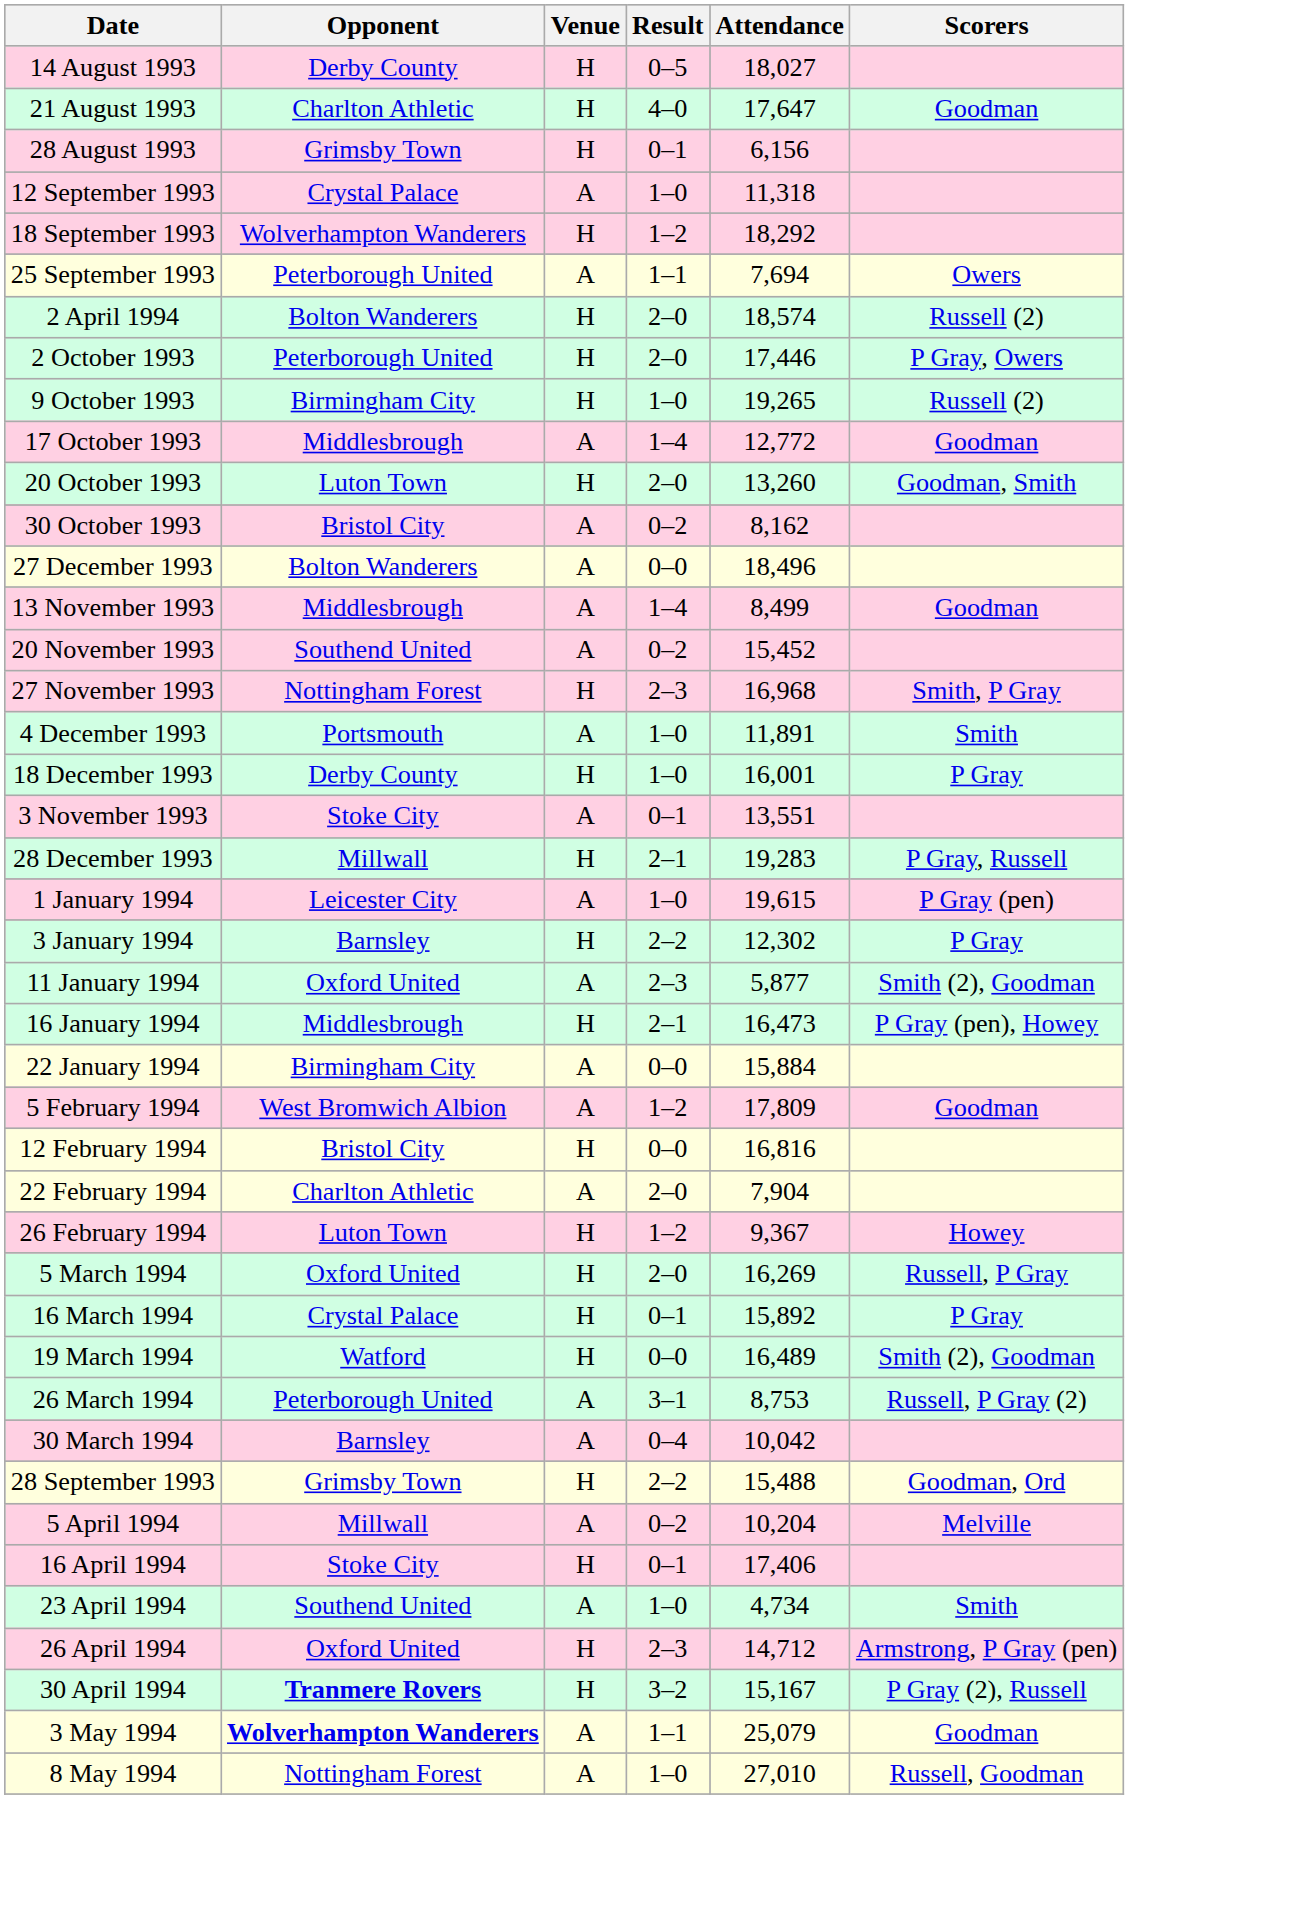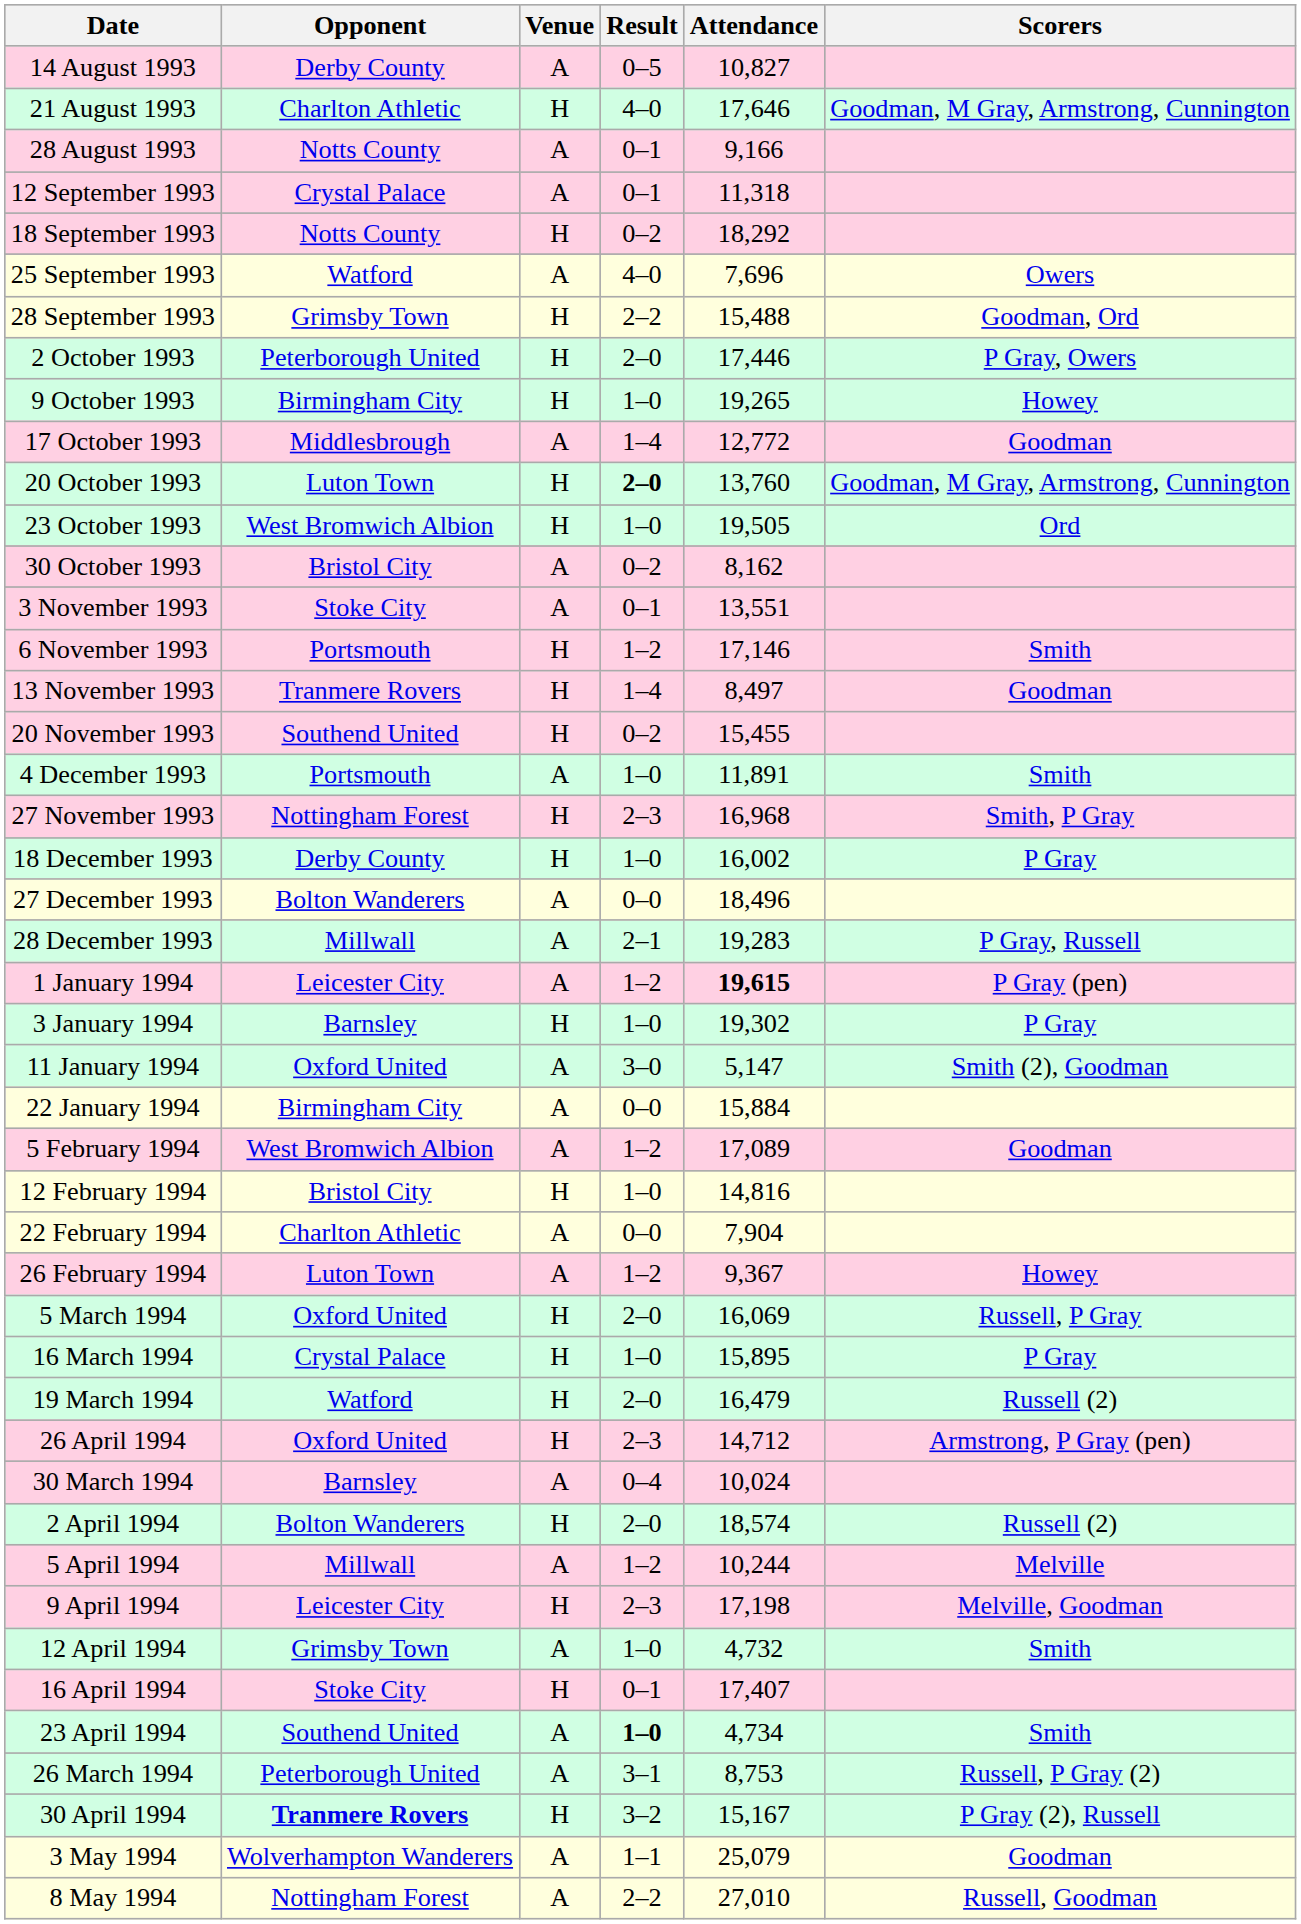 <table class="wikitable sortable" style="text-align:center;">
 <tr>
 <th>Date</th>
 <th>Opponent</th>
 <th>Venue</th>
 <th>Result</th>
 <th>Attendance</th>
 <th>Scorers</th>
 </tr>
 <tr style="background:#ffd0e3;">
 <td>14 August 1993</td>
 <td><a href='#'>Derby County</a></td>
-<td>H</td>
+<td>A</td>
 <td>0–5</td>
-<td>18,027</td>
+<td>10,827</td>
 <td></td>
 </tr>
 <tr style="background:#d0ffe3;">
 <td>21 August 1993</td>
 <td><a href='#'>Charlton Athletic</a></td>
 <td>H</td>
 <td>4–0</td>
-<td>17,647</td>
-<td><a href='#'>Goodman</a></td>
+<td>17,646</td>
+<td><a href='#'>Goodman</a>, <a href='#'>M Gray</a>, <a href='#'>Armstrong</a>, <a href='#'>Cunnington</a></td>
 </tr>
 <tr style="background:#ffd0e3;">
 <td>28 August 1993</td>
-<td><a href='#'>Grimsby Town</a></td>
-<td>H</td>
+<td><a href='#'>Notts County</a></td>
+<td>A</td>
 <td>0–1</td>
-<td>6,156</td>
+<td>9,166</td>
 <td></td>
 </tr>
 <tr style="background:#ffd0e3;">
 <td>12 September 1993</td>
 <td><a href='#'>Crystal Palace</a></td>
 <td>A</td>
-<td>1–0</td>
+<td>0–1</td>
 <td>11,318</td>
 <td></td>
 </tr>
 <tr style="background:#ffd0e3;">
 <td>18 September 1993</td>
-<td><a href='#'>Wolverhampton Wanderers</a></td>
+<td><a href='#'>Notts County</a></td>
 <td>H</td>
-<td>1–2</td>
+<td>0–2</td>
 <td>18,292</td>
 <td></td>
 </tr>
 <tr style="background:#ffffdd;">
 <td>25 September 1993</td>
-<td><a href='#'>Peterborough United</a></td>
+<td><a href='#'>Watford</a></td>
 <td>A</td>
-<td>1–1</td>
-<td>7,694</td>
+<td>4–0</td>
+<td>7,696</td>
 <td><a href='#'>Owers</a></td>
 </tr>
-<tr style="background:#d0ffe3;">
-<td>2 April 1994</td>
-<td><a href='#'>Bolton Wanderers</a></td>
+<tr style="background:#ffffdd;">
+<td>28 September 1993</td>
+<td><a href='#'>Grimsby Town</a></td>
 <td>H</td>
-<td>2–0</td>
-<td>18,574</td>
-<td><a href='#'>Russell</a> (2)</td>
+<td>2–2</td>
+<td>15,488</td>
+<td><a href='#'>Goodman</a>, <a href='#'>Ord</a></td>
 </tr>
 <tr style="background:#d0ffe3;">
 <td>2 October 1993</td>
 <td><a href='#'>Peterborough United</a></td>
 <td>H</td>
 <td>2–0</td>
 <td>17,446</td>
 <td><a href='#'>P Gray</a>, <a href='#'>Owers</a></td>
 </tr>
 <tr style="background:#d0ffe3;">
 <td>9 October 1993</td>
 <td><a href='#'>Birmingham City</a></td>
 <td>H</td>
 <td>1–0</td>
 <td>19,265</td>
-<td><a href='#'>Russell</a> (2)</td>
+<td><a href='#'>Howey</a></td>
 </tr>
 <tr style="background:#ffd0e3;">
 <td>17 October 1993</td>
 <td><a href='#'>Middlesbrough</a></td>
 <td>A</td>
 <td>1–4</td>
 <td>12,772</td>
 <td><a href='#'>Goodman</a></td>
 </tr>
 <tr style="background:#d0ffe3;">
 <td>20 October 1993</td>
 <td><a href='#'>Luton Town</a></td>
 <td>H</td>
-<td>2–0</td>
-<td>13,260</td>
-<td><a href='#'>Goodman</a>, <a href='#'>Smith</a></td>
+<td><strong>2–0</strong></td>
+<td>13,760</td>
+<td><a href='#'>Goodman</a>, <a href='#'>M Gray</a>, <a href='#'>Armstrong</a>, <a href='#'>Cunnington</a></td>
+</tr>
+<tr style="background:#d0ffe3;">
+<td>23 October 1993</td>
+<td><a href='#'>West Bromwich Albion</a></td>
+<td>H</td>
+<td>1–0</td>
+<td>19,505</td>
+<td><a href='#'>Ord</a></td>
 </tr>
 <tr style="background:#ffd0e3;">
 <td>30 October 1993</td>
 <td><a href='#'>Bristol City</a></td>
 <td>A</td>
 <td>0–2</td>
 <td>8,162</td>
 <td></td>
 </tr>
-<tr style="background:#ffffdd;">
-<td>27 December 1993</td>
-<td><a href='#'>Bolton Wanderers</a></td>
+<tr style="background:#ffd0e3;">
+<td>3 November 1993</td>
+<td><a href='#'>Stoke City</a></td>
 <td>A</td>
-<td>0–0</td>
-<td>18,496</td>
+<td>0–1</td>
+<td>13,551</td>
 <td></td>
 </tr>
 <tr style="background:#ffd0e3;">
+<td>6 November 1993</td>
+<td><a href='#'>Portsmouth</a></td>
+<td>H</td>
+<td>1–2</td>
+<td>17,146</td>
+<td><a href='#'>Smith</a></td>
+</tr>
+<tr style="background:#ffd0e3;">
 <td>13 November 1993</td>
-<td><a href='#'>Middlesbrough</a></td>
-<td>A</td>
+<td><a href='#'>Tranmere Rovers</a></td>
+<td>H</td>
 <td>1–4</td>
-<td>8,499</td>
+<td>8,497</td>
 <td><a href='#'>Goodman</a></td>
 </tr>
 <tr style="background:#ffd0e3;">
 <td>20 November 1993</td>
 <td><a href='#'>Southend United</a></td>
+<td>H</td>
+<td>0–2</td>
+<td>15,455</td>
+<td></td>
+</tr>
+<tr style="background:#d0ffe3;">
+<td>4 December 1993</td>
+<td><a href='#'>Portsmouth</a></td>
 <td>A</td>
-<td>0–2</td>
-<td>15,452</td>
-<td></td>
+<td>1–0</td>
+<td>11,891</td>
+<td><a href='#'>Smith</a></td>
 </tr>
 <tr style="background:#ffd0e3;">
 <td>27 November 1993</td>
 <td><a href='#'>Nottingham Forest</a></td>
 <td>H</td>
 <td>2–3</td>
 <td>16,968</td>
 <td><a href='#'>Smith</a>, <a href='#'>P Gray</a></td>
 </tr>
 <tr style="background:#d0ffe3;">
-<td>4 December 1993</td>
-<td><a href='#'>Portsmouth</a></td>
-<td>A</td>
-<td>1–0</td>
-<td>11,891</td>
-<td><a href='#'>Smith</a></td>
-</tr>
-<tr style="background:#d0ffe3;">
 <td>18 December 1993</td>
 <td><a href='#'>Derby County</a></td>
 <td>H</td>
 <td>1–0</td>
-<td>16,001</td>
+<td>16,002</td>
 <td><a href='#'>P Gray</a></td>
 </tr>
-<tr style="background:#ffd0e3;">
-<td>3 November 1993</td>
-<td><a href='#'>Stoke City</a></td>
+<tr style="background:#ffffdd;">
+<td>27 December 1993</td>
+<td><a href='#'>Bolton Wanderers</a></td>
 <td>A</td>
-<td>0–1</td>
-<td>13,551</td>
+<td>0–0</td>
+<td>18,496</td>
 <td></td>
 </tr>
 <tr style="background:#d0ffe3;">
 <td>28 December 1993</td>
 <td><a href='#'>Millwall</a></td>
-<td>H</td>
+<td>A</td>
 <td>2–1</td>
 <td>19,283</td>
 <td><a href='#'>P Gray</a>, <a href='#'>Russell</a></td>
 </tr>
 <tr style="background:#ffd0e3;">
 <td>1 January 1994</td>
 <td><a href='#'>Leicester City</a></td>
 <td>A</td>
-<td>1–0</td>
-<td>19,615</td>
+<td>1–2</td>
+<td><strong>19,615</strong></td>
 <td><a href='#'>P Gray</a> (pen)</td>
 </tr>
 <tr style="background:#d0ffe3;">
 <td>3 January 1994</td>
 <td><a href='#'>Barnsley</a></td>
 <td>H</td>
-<td>2–2</td>
-<td>12,302</td>
+<td>1–0</td>
+<td>19,302</td>
 <td><a href='#'>P Gray</a></td>
 </tr>
 <tr style="background:#d0ffe3;">
 <td>11 January 1994</td>
 <td><a href='#'>Oxford United</a></td>
 <td>A</td>
-<td>2–3</td>
-<td>5,877</td>
+<td>3–0</td>
+<td>5,147</td>
 <td><a href='#'>Smith</a> (2), <a href='#'>Goodman</a></td>
-</tr>
-<tr style="background:#d0ffe3;">
-<td>16 January 1994</td>
-<td><a href='#'>Middlesbrough</a></td>
-<td>H</td>
-<td>2–1</td>
-<td>16,473</td>
-<td><a href='#'>P Gray</a> (pen), <a href='#'>Howey</a></td>
 </tr>
 <tr style="background:#ffffdd;">
 <td>22 January 1994</td>
 <td><a href='#'>Birmingham City</a></td>
 <td>A</td>
 <td>0–0</td>
 <td>15,884</td>
 <td></td>
 </tr>
 <tr style="background:#ffd0e3;">
 <td>5 February 1994</td>
 <td><a href='#'>West Bromwich Albion</a></td>
 <td>A</td>
 <td>1–2</td>
-<td>17,809</td>
+<td>17,089</td>
 <td><a href='#'>Goodman</a></td>
 </tr>
 <tr style="background:#ffffdd;">
 <td>12 February 1994</td>
 <td><a href='#'>Bristol City</a></td>
 <td>H</td>
-<td>0–0</td>
-<td>16,816</td>
+<td>1–0</td>
+<td>14,816</td>
 <td></td>
 </tr>
 <tr style="background:#ffffdd;">
 <td>22 February 1994</td>
 <td><a href='#'>Charlton Athletic</a></td>
 <td>A</td>
-<td>2–0</td>
+<td>0–0</td>
 <td>7,904</td>
 <td></td>
 </tr>
 <tr style="background:#ffd0e3;">
 <td>26 February 1994</td>
 <td><a href='#'>Luton Town</a></td>
-<td>H</td>
+<td>A</td>
 <td>1–2</td>
 <td>9,367</td>
 <td><a href='#'>Howey</a></td>
 </tr>
 <tr style="background:#d0ffe3;">
 <td>5 March 1994</td>
 <td><a href='#'>Oxford United</a></td>
 <td>H</td>
 <td>2–0</td>
-<td>16,269</td>
+<td>16,069</td>
 <td><a href='#'>Russell</a>, <a href='#'>P Gray</a></td>
 </tr>
 <tr style="background:#d0ffe3;">
 <td>16 March 1994</td>
 <td><a href='#'>Crystal Palace</a></td>
 <td>H</td>
-<td>0–1</td>
-<td>15,892</td>
+<td>1–0</td>
+<td>15,895</td>
 <td><a href='#'>P Gray</a></td>
 </tr>
 <tr style="background:#d0ffe3;">
 <td>19 March 1994</td>
 <td><a href='#'>Watford</a></td>
 <td>H</td>
-<td>0–0</td>
-<td>16,489</td>
-<td><a href='#'>Smith</a> (2), <a href='#'>Goodman</a></td>
+<td>2–0</td>
+<td>16,479</td>
+<td><a href='#'>Russell</a> (2)</td>
+</tr>
+<tr style="background:#ffd0e3;">
+<td>26 April 1994</td>
+<td><a href='#'>Oxford United</a></td>
+<td>H</td>
+<td>2–3</td>
+<td>14,712</td>
+<td><a href='#'>Armstrong</a>, <a href='#'>P Gray</a> (pen)</td>
+</tr>
+<tr style="background:#ffd0e3;">
+<td>30 March 1994</td>
+<td><a href='#'>Barnsley</a></td>
+<td>A</td>
+<td>0–4</td>
+<td>10,024</td>
+<td></td>
+</tr>
+<tr style="background:#d0ffe3;">
+<td>2 April 1994</td>
+<td><a href='#'>Bolton Wanderers</a></td>
+<td>H</td>
+<td>2–0</td>
+<td>18,574</td>
+<td><a href='#'>Russell</a> (2)</td>
+</tr>
+<tr style="background:#ffd0e3;">
+<td>5 April 1994</td>
+<td><a href='#'>Millwall</a></td>
+<td>A</td>
+<td>1–2</td>
+<td>10,244</td>
+<td><a href='#'>Melville</a></td>
+</tr>
+<tr style="background:#ffd0e3;">
+<td>9 April 1994</td>
+<td><a href='#'>Leicester City</a></td>
+<td>H</td>
+<td>2–3</td>
+<td>17,198</td>
+<td><a href='#'>Melville</a>, <a href='#'>Goodman</a></td>
+</tr>
+<tr style="background:#d0ffe3;">
+<td>12 April 1994</td>
+<td><a href='#'>Grimsby Town</a></td>
+<td>A</td>
+<td>1–0</td>
+<td>4,732</td>
+<td><a href='#'>Smith</a></td>
+</tr>
+<tr style="background:#ffd0e3;">
+<td>16 April 1994</td>
+<td><a href='#'>Stoke City</a></td>
+<td>H</td>
+<td>0–1</td>
+<td>17,407</td>
+<td></td>
+</tr>
+<tr style="background:#d0ffe3;">
+<td>23 April 1994</td>
+<td><a href='#'>Southend United</a></td>
+<td>A</td>
+<td><strong>1–0</strong></td>
+<td>4,734</td>
+<td><a href='#'>Smith</a></td>
 </tr>
 <tr style="background:#d0ffe3;">
 <td>26 March 1994</td>
 <td><a href='#'>Peterborough United</a></td>
 <td>A</td>
 <td>3–1</td>
 <td>8,753</td>
 <td><a href='#'>Russell</a>, <a href='#'>P Gray</a> (2)</td>
-</tr>
-<tr style="background:#ffd0e3;">
-<td>30 March 1994</td>
-<td><a href='#'>Barnsley</a></td>
-<td>A</td>
-<td>0–4</td>
-<td>10,042</td>
-<td></td>
-</tr>
-<tr style="background:#ffffdd;">
-<td>28 September 1993</td>
-<td><a href='#'>Grimsby Town</a></td>
-<td>H</td>
-<td>2–2</td>
-<td>15,488</td>
-<td><a href='#'>Goodman</a>, <a href='#'>Ord</a></td>
-</tr>
-<tr style="background:#ffd0e3;">
-<td>5 April 1994</td>
-<td><a href='#'>Millwall</a></td>
-<td>A</td>
-<td>0–2</td>
-<td>10,204</td>
-<td><a href='#'>Melville</a></td>
-</tr>
-<tr style="background:#ffd0e3;">
-<td>16 April 1994</td>
-<td><a href='#'>Stoke City</a></td>
-<td>H</td>
-<td>0–1</td>
-<td>17,406</td>
-<td></td>
-</tr>
-<tr style="background:#d0ffe3;">
-<td>23 April 1994</td>
-<td><a href='#'>Southend United</a></td>
-<td>A</td>
-<td>1–0</td>
-<td>4,734</td>
-<td><a href='#'>Smith</a></td>
-</tr>
-<tr style="background:#ffd0e3;">
-<td>26 April 1994</td>
-<td><a href='#'>Oxford United</a></td>
-<td>H</td>
-<td>2–3</td>
-<td>14,712</td>
-<td><a href='#'>Armstrong</a>, <a href='#'>P Gray</a> (pen)</td>
 </tr>
 <tr style="background:#d0ffe3;">
 <td>30 April 1994</td>
 <td><strong><a href='#'>Tranmere Rovers</a></strong></td>
 <td>H</td>
 <td>3–2</td>
 <td>15,167</td>
 <td><a href='#'>P Gray</a> (2), <a href='#'>Russell</a></td>
 </tr>
 <tr style="background:#ffffdd;">
 <td>3 May 1994</td>
-<td><strong><a href='#'>Wolverhampton Wanderers</a></strong></td>
+<td><a href='#'>Wolverhampton Wanderers</a></td>
 <td>A</td>
 <td>1–1</td>
 <td>25,079</td>
 <td><a href='#'>Goodman</a></td>
 </tr>
 <tr style="background:#ffffdd;">
 <td>8 May 1994</td>
 <td><a href='#'>Nottingham Forest</a></td>
 <td>A</td>
-<td>1–0</td>
+<td>2–2</td>
 <td>27,010</td>
 <td><a href='#'>Russell</a>, <a href='#'>Goodman</a></td>
 </tr>
 </table>
